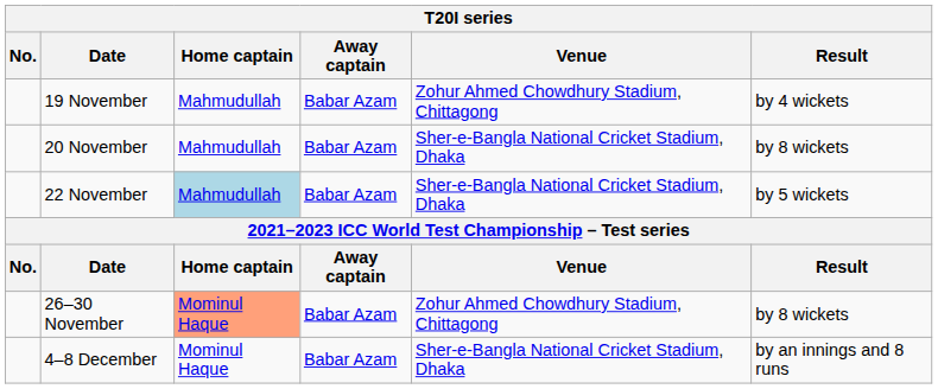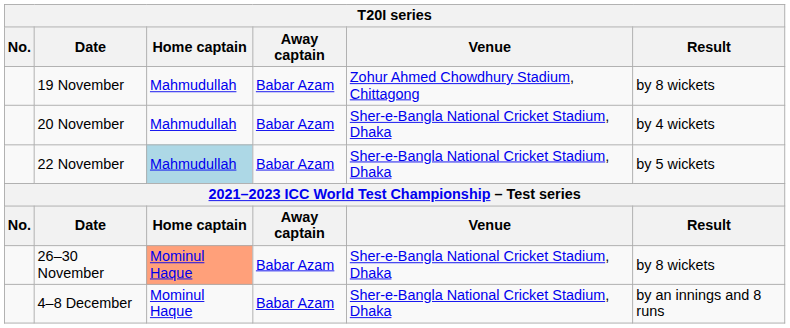 <table class="wikitable">
 <tr>
 <th colspan="9">T20I series</th>
 </tr>
 <tr>
 <th>No.</th>
 <th>Date</th>
 <th>Home captain</th>
 <th>Away captain</th>
 <th>Venue</th>
 <th>Result</th>
 </tr>
 <tr>
 <td></td>
 <td>19 November</td>
 <td><a href='#'>Mahmudullah</a></td>
 <td><a href='#'>Babar Azam</a></td>
 <td><a href='#'>Zohur Ahmed Chowdhury Stadium</a>, <a href='#'>Chittagong</a></td>
-<td> by 4 wickets</td>
+<td> by 8 wickets</td>
 </tr>
 <tr>
 <td></td>
 <td>20 November</td>
 <td><a href='#'>Mahmudullah</a></td>
 <td><a href='#'>Babar Azam</a></td>
 <td><a href='#'>Sher-e-Bangla National Cricket Stadium</a>, <a href='#'>Dhaka</a></td>
-<td> by 8 wickets</td>
+<td> by 4 wickets</td>
 </tr>
 <tr>
 <td></td>
 <td>22 November</td>
 <td style="background: lightblue;"><a href='#'>Mahmudullah</a></td>
 <td><a href='#'>Babar Azam</a></td>
 <td><a href='#'>Sher-e-Bangla National Cricket Stadium</a>, <a href='#'>Dhaka</a></td>
 <td> by 5 wickets</td>
 </tr>
 <tr>
 <th colspan="9"><a href='#'>2021–2023 ICC World Test Championship</a> – Test series</th>
 </tr>
 <tr>
 <th>No.</th>
 <th>Date</th>
 <th>Home captain</th>
 <th>Away captain</th>
 <th>Venue</th>
 <th>Result</th>
 </tr>
 <tr>
 <td></td>
 <td>26–30 November</td>
 <td style="background: lightsalmon;"><a href='#'>Mominul Haque</a></td>
 <td><a href='#'>Babar Azam</a></td>
-<td><a href='#'>Zohur Ahmed Chowdhury Stadium</a>, <a href='#'>Chittagong</a></td>
+<td><a href='#'>Sher-e-Bangla National Cricket Stadium</a>, <a href='#'>Dhaka</a></td>
 <td> by 8 wickets</td>
 </tr>
 <tr>
 <td></td>
 <td>4–8 December</td>
 <td><a href='#'>Mominul Haque</a></td>
 <td><a href='#'>Babar Azam</a></td>
 <td><a href='#'>Sher-e-Bangla National Cricket Stadium</a>, <a href='#'>Dhaka</a></td>
 <td> by an innings and 8 runs</td>
 </tr>
 </table>
